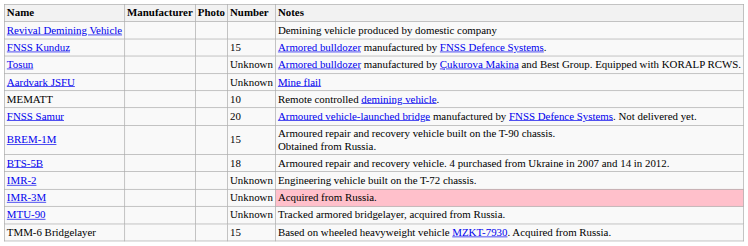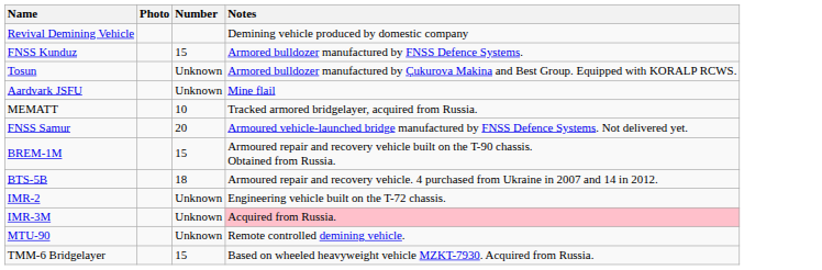 <table class="wikitable">
 <tr>
 <th style="text-align:left;">Name</th>
-<th style="text-align:left;">Manufacturer</th>
 <th style="text-align:left;">Photo</th>
 <th style="text-align:left;">Number</th>
 <th style="text-align:left;">Notes</th>
 </tr>
 <tr>
 <td><a href='#'>Revival Demining Vehicle</a></td>
 <td></td>
 <td></td>
-<td></td>
 <td>Demining vehicle produced by domestic company</td>
 </tr>
 <tr>
 <td><a href='#'>FNSS Kunduz</a></td>
-<td></td>
 <td></td>
 <td>15</td>
 <td><a href='#'>Armored bulldozer</a> manufactured by <a href='#'>FNSS Defence Systems</a>.</td>
 </tr>
 <tr>
 <td><a href='#'>Tosun</a></td>
 <td></td>
-<td></td>
 <td>Unknown</td>
 <td><a href='#'>Armored bulldozer</a> manufactured by <a href='#'>Çukurova Makina</a> and Best Group. Equipped with KORALP RCWS.</td>
 </tr>
 <tr>
 <td><a href='#'>Aardvark JSFU</a></td>
-<td></td>
 <td></td>
 <td>Unknown</td>
 <td><a href='#'>Mine flail</a></td>
 </tr>
 <tr>
 <td>MEMATT</td>
 <td></td>
-<td></td>
 <td>10</td>
-<td>Remote controlled <a href='#'>demining vehicle</a>.</td>
+<td>Tracked armored bridgelayer, acquired from Russia.</td>
 </tr>
 <tr>
 <td><a href='#'>FNSS Samur</a></td>
-<td></td>
 <td></td>
 <td>20</td>
 <td><a href='#'>Armoured vehicle-launched bridge</a> manufactured by <a href='#'>FNSS Defence Systems</a>. Not delivered yet.</td>
 </tr>
 <tr>
 <td><a href='#'>BREM-1M</a></td>
 <td></td>
-<td></td>
 <td>15</td>
 <td>Armoured repair and recovery vehicle built on the T-90 chassis.<br>Obtained from Russia.</td>
 </tr>
 <tr>
 <td><a href='#'>BTS-5B</a></td>
-<td></td>
 <td></td>
 <td>18</td>
 <td>Armoured repair and recovery vehicle. 4 purchased from Ukraine in 2007 and 14 in 2012.</td>
 </tr>
 <tr>
 <td><a href='#'>IMR-2</a></td>
 <td></td>
-<td></td>
 <td>Unknown</td>
 <td>Engineering vehicle built on the T-72 chassis.</td>
 </tr>
 <tr>
 <td><a href='#'>IMR-3M</a></td>
-<td></td>
 <td></td>
 <td>Unknown</td>
 <td style="background: pink;">Acquired from Russia.</td>
 </tr>
 <tr>
 <td><a href='#'>MTU-90</a></td>
 <td></td>
-<td></td>
 <td>Unknown</td>
-<td>Tracked armored bridgelayer, acquired from Russia.</td>
+<td>Remote controlled <a href='#'>demining vehicle</a>.</td>
 </tr>
 <tr>
 <td>TMM-6 Bridgelayer</td>
-<td></td>
 <td></td>
 <td>15</td>
 <td>Based on wheeled heavyweight vehicle <a href='#'>MZKT-7930</a>. Acquired from Russia.</td>
 </tr>
 </table>
